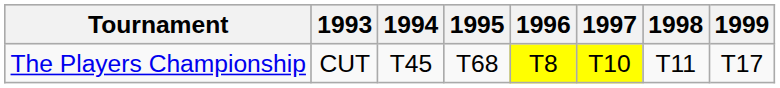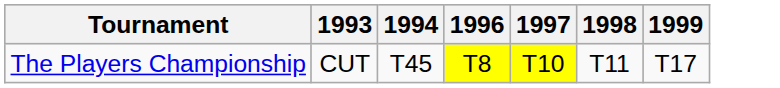 <table class="wikitable" style="font-size:95%;text-align:center;">
 <tr>
 <th>Tournament</th>
 <th>1993</th>
 <th>1994</th>
-<th>1995</th>
 <th>1996</th>
 <th>1997</th>
 <th>1998</th>
 <th>1999</th>
 </tr>
 <tr>
 <td align=left><a href='#'>The Players Championship</a></td>
 <td>CUT</td>
 <td>T45</td>
-<td>T68</td>
 <td style="background:yellow;">T8</td>
 <td style="background:yellow;">T10</td>
 <td>T11</td>
 <td>T17</td>
 </tr>
 </table>
